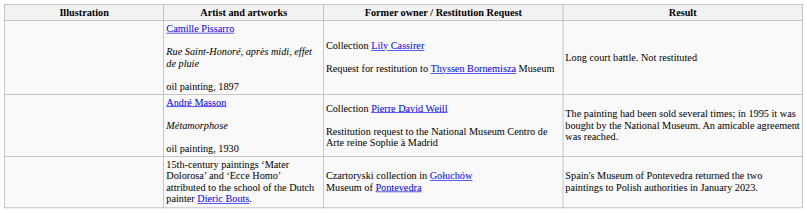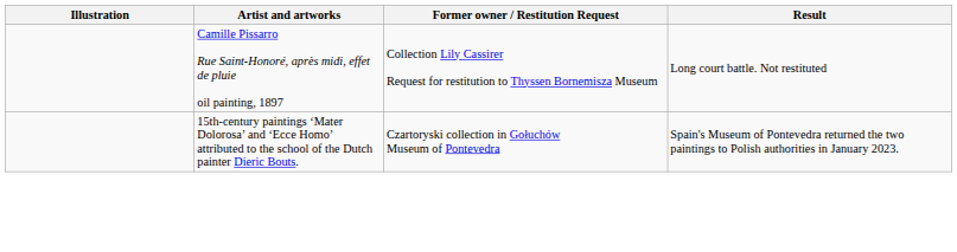 <table class="wikitable alternance centre">
 <tr>
 <th class="unsortable" width="20">Illustration</th>
 <th width="20%">Artist and artworks</th>
 <th width="30%">Former owner / Restitution Request</th>
 <th width="30%">Result</th>
 </tr>
 <tr>
 <td></td>
 <td><a href='#'>Camille Pissarro</a><br><br><em>Rue Saint-Honoré, après midi, effet de pluie</em><br><br>oil painting, 1897</td>
 <td>Collection <a href='#'>Lily Cassirer</a><br><br>Request for restitution to <a href='#'>Thyssen Bornemisza</a> Museum</td>
 <td>Long court battle. Not restituted</td>
 </tr>
 <tr>
 <td></td>
-<td><a href='#'>André Masson</a><br><br><em>Métamorphose</em><br><br>oil painting, 1930</td>
-<td>Collection <a href='#'>Pierre David Weill</a><br><br>Restitution request to the National Museum Centro de Arte reine Sophie à Madrid</td>
-<td>The painting had been sold several times; in 1995 it was bought by the National Museum. An amicable agreement was reached.</td>
-</tr>
-<tr>
-<td></td>
 <td>15th-century paintings ‘Mater Dolorosa’ and ‘Ecce Homo’ attributed to the school of the Dutch painter <a href='#'>Dieric Bouts</a>.</td>
 <td>Czartoryski collection in <a href='#'>Gołuchów</a><br>Museum of <a href='#'>Pontevedra</a></td>
 <td>Spain's Museum of Pontevedra returned the two paintings to Polish authorities in January 2023.</td>
 </tr>
 </table>
